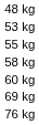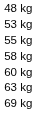 <table>
 <tr>
 <td>48 kg</td>
 <td></td>
 <td></td>
 <td></td>
 </tr>
 <tr>
 <td rowspan=2>53 kg</td>
 <td rowspan=2></td>
 <td rowspan=2></td>
 <td></td>
 </tr>
 <tr>
 <td></td>
 </tr>
 <tr>
 <td>55 kg</td>
 <td></td>
 <td></td>
 <td></td>
 </tr>
 <tr>
 <td>58 kg</td>
 <td></td>
 <td></td>
 <td></td>
 </tr>
 <tr>
 <td>60 kg</td>
 <td></td>
 <td></td>
 <td></td>
 </tr>
 <tr>
-<td>69 kg</td>
+<td>63 kg</td>
 <td></td>
 <td></td>
 <td></td>
 </tr>
 <tr>
-<td>76 kg</td>
+<td>69 kg</td>
 <td></td>
 <td></td>
 <td></td>
 </tr>
 <tr>
 </tr>
 </table>
